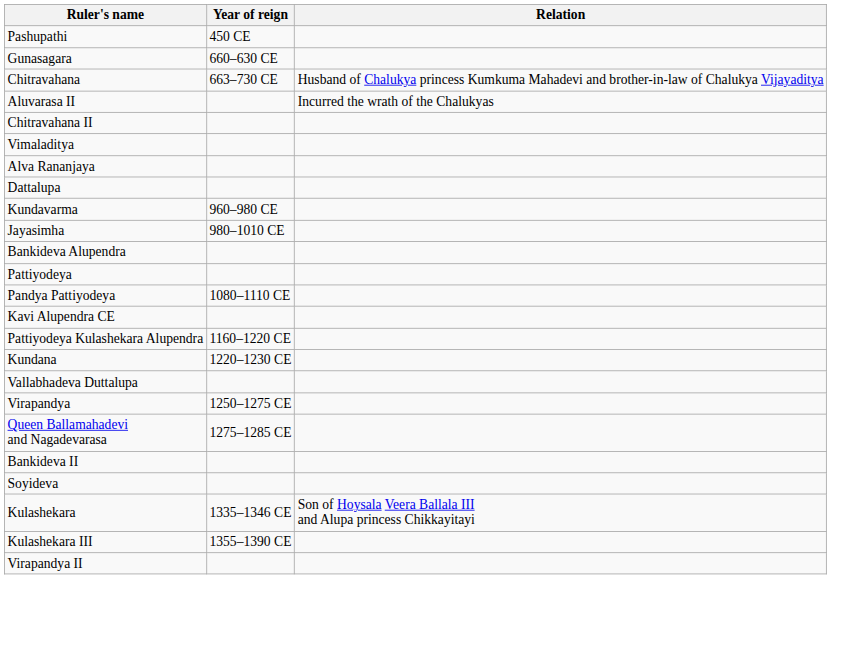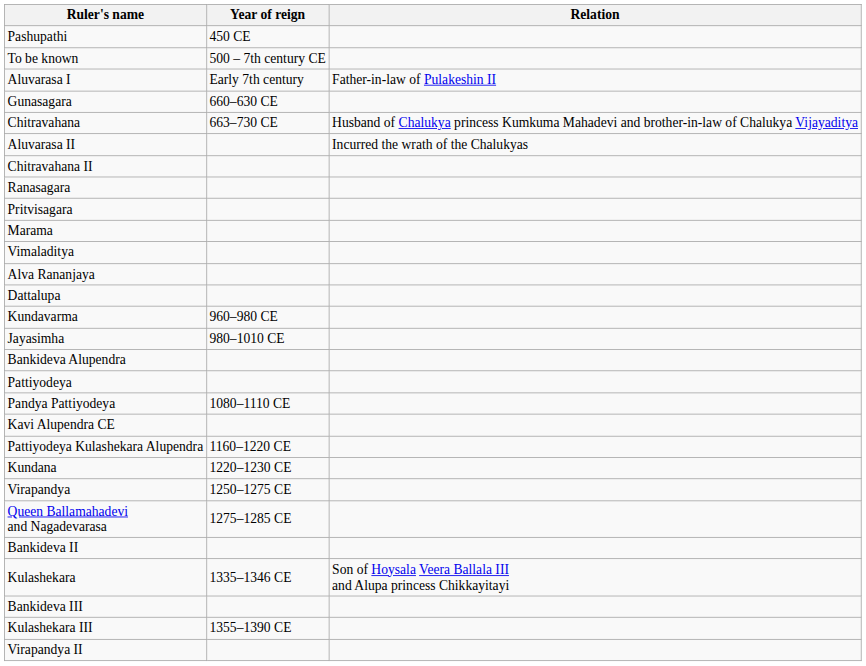 <table class="wikitable">
 <tr>
 <th>Ruler's name</th>
 <th>Year of reign</th>
 <th>Relation</th>
 </tr>
 <tr>
 <td>Pashupathi</td>
 <td>450 CE</td>
 <td></td>
+</tr>
+<tr>
+<td>To be known</td>
+<td>500 – 7th century CE</td>
+<td></td>
+</tr>
+<tr>
+<td>Aluvarasa I</td>
+<td>Early 7th century</td>
+<td>Father-in-law of <a href='#'>Pulakeshin II</a></td>
 </tr>
 <tr>
 <td>Gunasagara</td>
 <td>660–630 CE</td>
 <td></td>
 </tr>
 <tr>
 <td>Chitravahana</td>
 <td>663–730 CE</td>
 <td>Husband of <a href='#'>Chalukya</a> princess Kumkuma Mahadevi and brother-in-law of Chalukya <a href='#'>Vijayaditya</a></td>
 </tr>
 <tr>
 <td>Aluvarasa II</td>
 <td></td>
 <td>Incurred the wrath of the Chalukyas</td>
 </tr>
 <tr>
 <td>Chitravahana II</td>
+<td></td>
+<td></td>
+</tr>
+<tr>
+<td>Ranasagara</td>
+<td></td>
+<td></td>
+</tr>
+<tr>
+<td>Pritvisagara</td>
+<td></td>
+<td></td>
+</tr>
+<tr>
+<td>Marama</td>
 <td></td>
 <td></td>
 </tr>
 <tr>
 <td>Vimaladitya</td>
 <td></td>
 <td></td>
 </tr>
 <tr>
 <td>Alva Rananjaya</td>
 <td></td>
 <td></td>
 </tr>
 <tr>
 <td>Dattalupa</td>
 <td></td>
 <td></td>
 </tr>
 <tr>
 <td>Kundavarma</td>
 <td>960–980 CE</td>
 <td></td>
 </tr>
 <tr>
 <td>Jayasimha</td>
 <td>980–1010 CE</td>
 <td></td>
 </tr>
 <tr>
 <td>Bankideva Alupendra</td>
 <td></td>
 <td></td>
 </tr>
 <tr>
 <td>Pattiyodeya</td>
 <td></td>
 <td></td>
 </tr>
 <tr>
 <td>Pandya Pattiyodeya</td>
 <td>1080–1110 CE</td>
 <td></td>
 </tr>
 <tr>
 <td>Kavi Alupendra CE</td>
 <td></td>
 <td></td>
 </tr>
 <tr>
 <td>Pattiyodeya Kulashekara Alupendra</td>
 <td>1160–1220 CE</td>
 <td></td>
 </tr>
 <tr>
 <td>Kundana</td>
 <td>1220–1230 CE</td>
 <td></td>
 </tr>
 <tr>
-<td>Vallabhadeva Duttalupa</td>
-<td></td>
-<td></td>
-</tr>
-<tr>
 <td>Virapandya</td>
 <td>1250–1275 CE</td>
 <td></td>
 </tr>
 <tr>
 <td><a href='#'>Queen Ballamahadevi</a><br>and Nagadevarasa</td>
 <td>1275–1285 CE</td>
 <td></td>
 </tr>
 <tr>
 <td>Bankideva II</td>
 <td></td>
 <td></td>
 </tr>
 <tr>
-<td>Soyideva</td>
-<td></td>
-<td></td>
-</tr>
-<tr>
 <td>Kulashekara</td>
 <td>1335–1346 CE</td>
 <td>Son of <a href='#'>Hoysala</a> <a href='#'>Veera Ballala III</a><br>and Alupa princess Chikkayitayi</td>
+</tr>
+<tr>
+<td>Bankideva III</td>
+<td></td>
+<td></td>
 </tr>
 <tr>
 <td>Kulashekara III</td>
 <td>1355–1390 CE</td>
 <td></td>
 </tr>
 <tr>
 <td>Virapandya II</td>
 <td></td>
 <td></td>
 </tr>
 </table>
